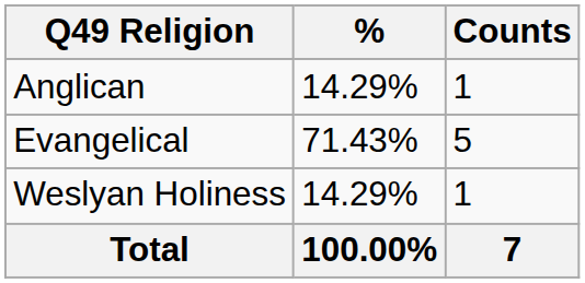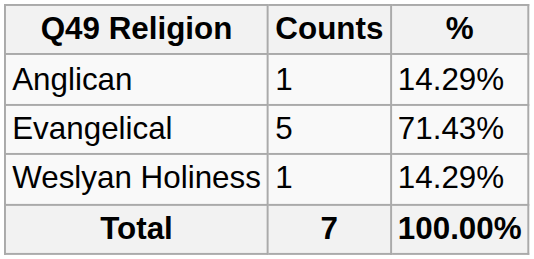 <table class="wikitable sortable">
 <tr>
 <th>Q49 Religion</th>
+<th>Counts</th>
 <th>%</th>
-<th>Counts</th>
 </tr>
 <tr>
 <td>Anglican</td>
+<td>1</td>
 <td>14.29%</td>
-<td>1</td>
 </tr>
 <tr>
 <td>Evangelical</td>
+<td>5</td>
 <td>71.43%</td>
-<td>5</td>
 </tr>
 <tr>
 <td>Weslyan Holiness</td>
+<td>1</td>
 <td>14.29%</td>
-<td>1</td>
 </tr>
 <tr>
 <th>Total</th>
+<th>7</th>
 <th>100.00%</th>
-<th>7</th>
 </tr>
 </table>
